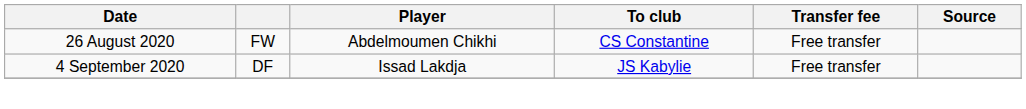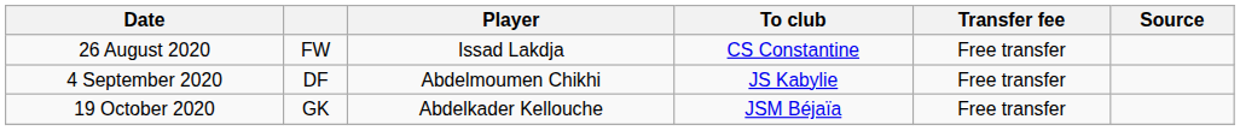 <table class="wikitable sortable" style="width:70%; text-align:center; font-size:85%; text-align:centre;">
 <tr>
 <th>Date</th>
 <th></th>
 <th>Player</th>
 <th>To club</th>
 <th>Transfer fee</th>
 <th>Source</th>
 </tr>
 <tr>
 <td>26 August 2020</td>
 <td>FW</td>
-<td> Abdelmoumen Chikhi</td>
+<td> Issad Lakdja</td>
 <td><a href='#'>CS Constantine</a></td>
 <td>Free transfer</td>
 <td></td>
 </tr>
 <tr>
 <td>4 September 2020</td>
 <td>DF</td>
-<td> Issad Lakdja</td>
+<td> Abdelmoumen Chikhi</td>
 <td><a href='#'>JS Kabylie</a></td>
+<td>Free transfer</td>
+<td></td>
+</tr>
+<tr>
+<td>19 October 2020</td>
+<td>GK</td>
+<td> Abdelkader Kellouche</td>
+<td><a href='#'>JSM Béjaïa</a></td>
 <td>Free transfer</td>
 <td></td>
 </tr>
 <tr>
 </tr>
 </table>
